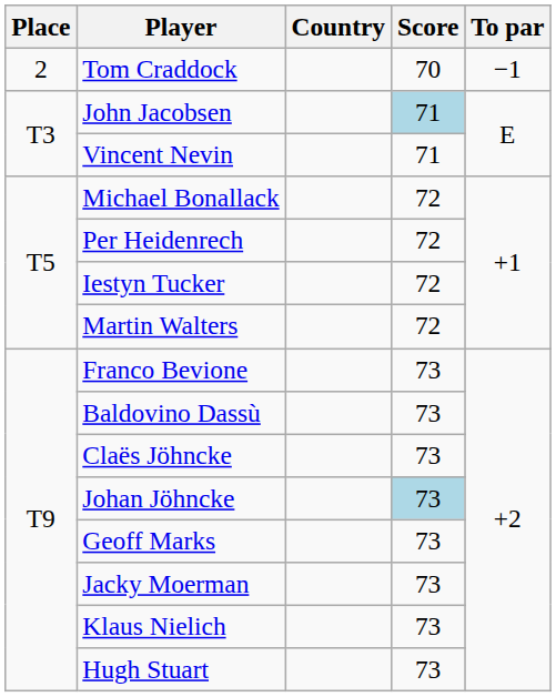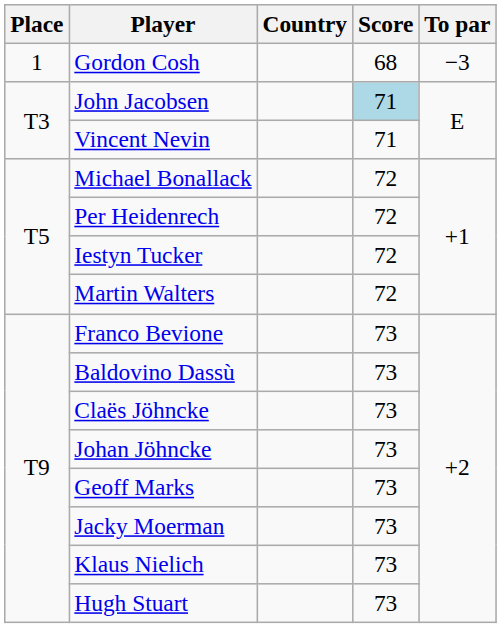 <table class="wikitable" style="font-size:95%;">
 <tr>
 <th>Place</th>
 <th>Player</th>
 <th>Country</th>
 <th>Score</th>
 <th>To par</th>
 </tr>
 <tr>
-<td align=center>2</td>
-<td><a href='#'>Tom Craddock</a></td>
+<td align=center>1</td>
+<td><a href='#'>Gordon Cosh</a></td>
 <td></td>
-<td align="center">70</td>
-<td align=center>−1</td>
+<td align=center>68</td>
+<td align=center>−3</td>
 </tr>
 <tr>
 <td rowspan=2 align=center>T3</td>
 <td><a href='#'>John Jacobsen</a></td>
 <td></td>
 <td align=center style="background: lightblue;">71</td>
 <td rowspan=2 align=center>E</td>
 </tr>
 <tr>
 <td><a href='#'>Vincent Nevin</a></td>
 <td></td>
 <td align=center>71</td>
 </tr>
 <tr>
 <td rowspan="4" align="center">T5</td>
 <td><a href='#'>Michael Bonallack</a></td>
 <td></td>
 <td align=center>72</td>
 <td rowspan="4" align=center>+1</td>
 </tr>
 <tr>
 <td><a href='#'>Per Heidenrech</a></td>
 <td></td>
 <td align=center>72</td>
 </tr>
 <tr>
 <td><a href='#'>Iestyn Tucker</a></td>
 <td></td>
 <td align=center>72</td>
 </tr>
 <tr>
 <td><a href='#'>Martin Walters</a></td>
 <td></td>
 <td align=center>72</td>
 </tr>
 <tr>
 <td rowspan=8 align=center>T9</td>
 <td><a href='#'>Franco Bevione</a></td>
 <td></td>
 <td align=center>73</td>
 <td rowspan=8 align=center>+2</td>
 </tr>
 <tr>
 <td><a href='#'>Baldovino Dassù</a></td>
 <td></td>
 <td align=center>73</td>
 </tr>
 <tr>
 <td><a href='#'>Claës Jöhncke</a></td>
 <td></td>
 <td align=center>73</td>
 </tr>
 <tr>
 <td><a href='#'>Johan Jöhncke</a></td>
 <td></td>
-<td align=center style="background: lightblue;">73</td>
+<td align=center>73</td>
 </tr>
 <tr>
 <td><a href='#'>Geoff Marks</a></td>
 <td></td>
 <td align=center>73</td>
 </tr>
 <tr>
 <td><a href='#'>Jacky Moerman</a></td>
 <td></td>
 <td align=center>73</td>
 </tr>
 <tr>
 <td><a href='#'>Klaus Nielich</a></td>
 <td></td>
 <td align=center>73</td>
 </tr>
 <tr>
 <td><a href='#'>Hugh Stuart</a></td>
 <td></td>
 <td align=center>73</td>
 </tr>
 </table>
